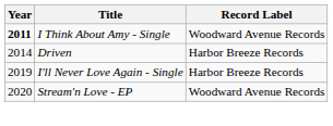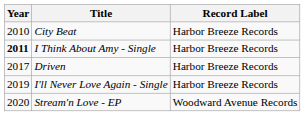 <table class="wikitable">
 <tr>
 <th>Year</th>
 <th>Title</th>
 <th>Record Label</th>
 </tr>
 <tr>
+<td>2010</td>
+<td><em>City Beat</em></td>
+<td>Harbor Breeze Records</td>
+</tr>
+<tr>
 <td><strong>2011</strong></td>
 <td><em>I Think About Amy - Single</em></td>
-<td>Woodward Avenue Records</td>
+<td>Harbor Breeze Records</td>
 </tr>
 <tr>
-<td>2014</td>
+<td>2017</td>
 <td><em>Driven</em></td>
 <td>Harbor Breeze Records</td>
 </tr>
 <tr>
 <td>2019</td>
 <td><em>I'll Never Love Again - Single</em></td>
 <td>Harbor Breeze Records</td>
 </tr>
 <tr>
 <td>2020</td>
 <td><em>Stream'n Love - EP</em></td>
 <td>Woodward Avenue Records</td>
 </tr>
 </table>
